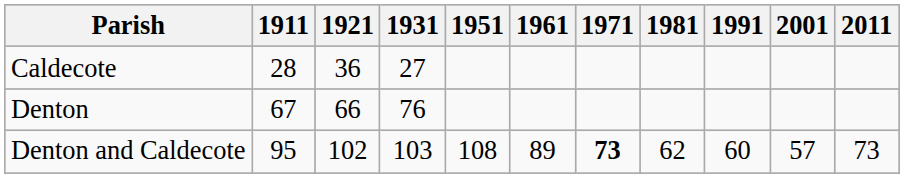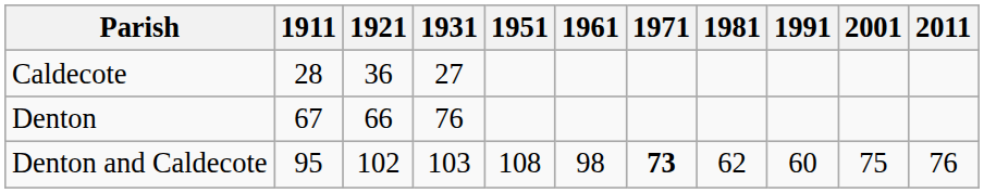 <table class="wikitable" style="text-align:center;">
 <tr>
 <th>Parish<br></th>
 <th width="30">1911<br></th>
 <th width="30">1921<br></th>
 <th width="30">1931<br></th>
 <th width="30">1951<br></th>
 <th width="30">1961<br></th>
 <th width="30">1971<br></th>
 <th width="30">1981<br></th>
 <th width="30">1991<br></th>
 <th width="30">2001<br></th>
 <th width="30">2011 <br></th>
 </tr>
 <tr>
 <td align=left>Caldecote</td>
 <td align="center">28</td>
 <td align="center">36</td>
 <td align="center">27</td>
 <td align="center"></td>
 <td align="center"></td>
 <td align="center"></td>
 <td align="center"></td>
 <td align="center"></td>
 <td align="center"></td>
 <td align="center"></td>
 </tr>
 <tr>
 <td align=left>Denton</td>
 <td align="center">67</td>
 <td align="center">66</td>
 <td align="center">76</td>
 <td align="center"></td>
 <td align="center"></td>
 <td align="center"></td>
 <td align="center"></td>
 <td align="center"></td>
 <td align="center"></td>
 <td align="center"></td>
 </tr>
 <tr>
 <td align=left>Denton and Caldecote</td>
 <td align="center">95</td>
 <td align="center">102</td>
 <td align="center">103</td>
 <td align="center">108</td>
-<td align="center">89</td>
+<td align="center">98</td>
 <td align="center"><strong>73</strong></td>
 <td align="center">62</td>
 <td align="center">60</td>
-<td align="center">57</td>
-<td align="center">73</td>
+<td align="center">75</td>
+<td align="center">76</td>
 </tr>
 </table>
